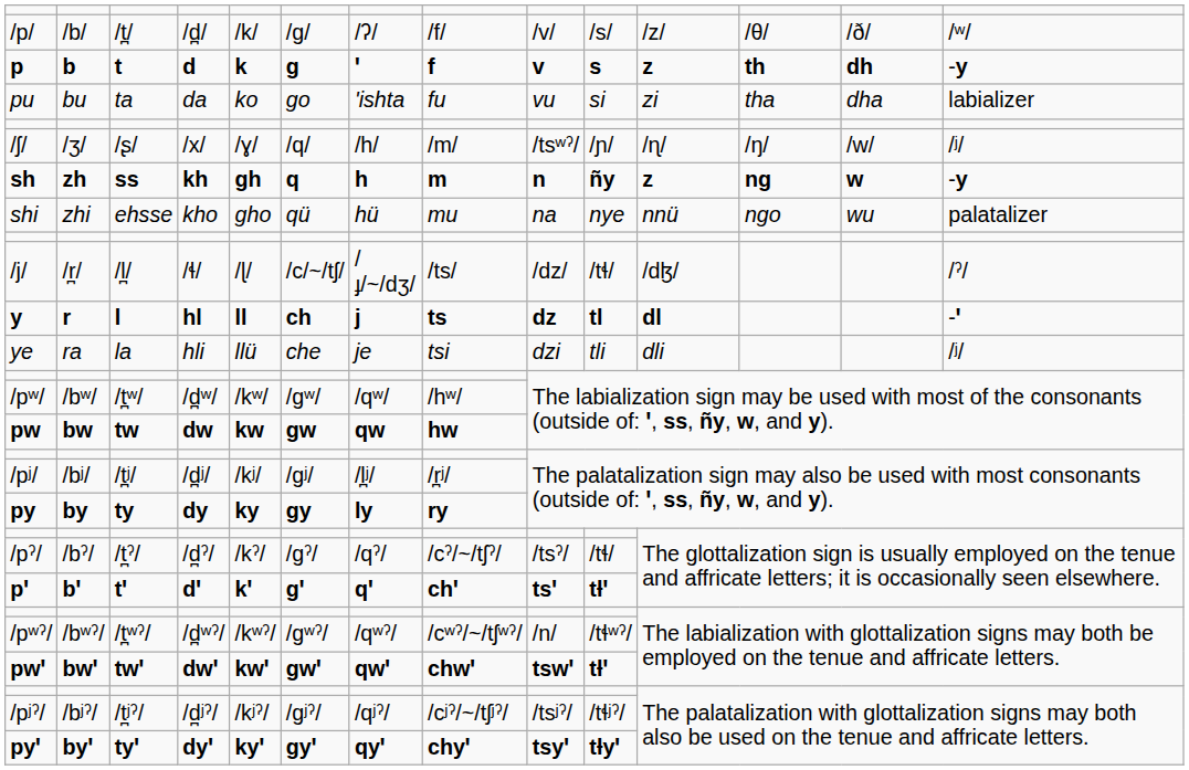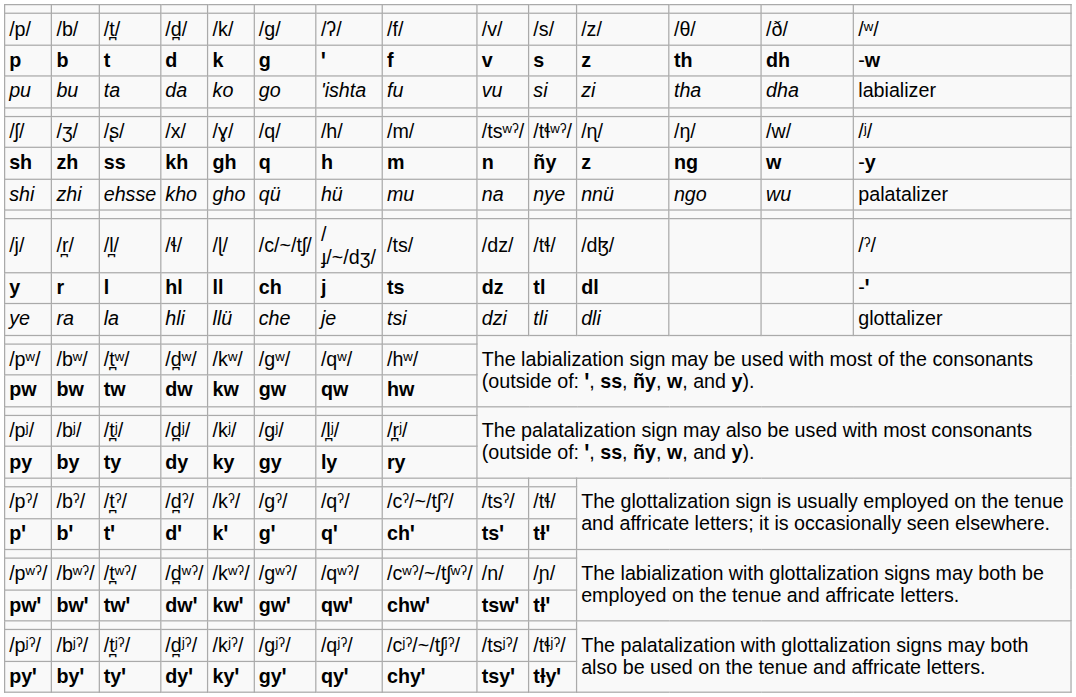 <table class="wikitable">
 <tr>
 <td></td>
 <td></td>
 <td></td>
 <td></td>
 <td></td>
 <td></td>
 <td></td>
 <td></td>
 <td></td>
 <td></td>
 <td></td>
 <td></td>
 <td></td>
 <td></td>
 </tr>
 <tr>
 <td>/p/</td>
 <td>/b/</td>
 <td>/t̪/</td>
 <td>/d̪/</td>
 <td>/k/</td>
 <td>/ɡ/</td>
 <td>/ʔ/</td>
 <td>/f/</td>
 <td>/v/</td>
 <td>/s/</td>
 <td>/z/</td>
 <td>/θ/</td>
 <td>/ð/</td>
 <td>/ʷ/</td>
 </tr>
 <tr>
 <td><strong>p</strong></td>
 <td><strong>b</strong></td>
 <td><strong>t</strong></td>
 <td><strong>d</strong></td>
 <td><strong>k</strong></td>
 <td><strong>g</strong></td>
 <td><strong>ꞌ</strong></td>
 <td><strong>f</strong></td>
 <td><strong>v</strong></td>
 <td><strong>s</strong></td>
 <td><strong>z</strong></td>
 <td><strong>th</strong></td>
 <td><strong>dh</strong></td>
-<td>-<strong>y</strong></td>
+<td>-<strong>w</strong></td>
 </tr>
 <tr>
 <td><em>pu</em></td>
 <td><em>bu</em></td>
 <td><em>ta</em></td>
 <td><em>da</em></td>
 <td><em>ko</em></td>
 <td><em>go</em></td>
 <td><em>'ishta</em></td>
 <td><em>fu</em></td>
 <td><em>vu</em></td>
 <td><em>si</em></td>
 <td><em>zi</em></td>
 <td><em>tha</em></td>
 <td><em>dha</em></td>
 <td>labializer</td>
 </tr>
 <tr>
 <td></td>
 <td></td>
 <td></td>
 <td></td>
 <td></td>
 <td></td>
 <td></td>
 <td></td>
 <td></td>
 <td></td>
 <td></td>
 <td></td>
 <td></td>
 <td></td>
 </tr>
 <tr>
 <td>/ʃ/</td>
 <td>/ʒ/</td>
 <td>/ʂ/</td>
 <td>/x/</td>
 <td>/ɣ/</td>
 <td>/q/</td>
 <td>/h/</td>
 <td>/m/</td>
 <td>/tsʷˀ/</td>
-<td>/ɲ/</td>
+<td>/tɬʷˀ/</td>
 <td>/ɳ/</td>
 <td>/ŋ/</td>
 <td>/w/</td>
 <td>/ʲ/</td>
 </tr>
 <tr>
 <td><strong>sh</strong></td>
 <td><strong>zh</strong></td>
 <td><strong>ss</strong></td>
 <td><strong>kh</strong></td>
 <td><strong>gh</strong></td>
 <td><strong>q</strong></td>
 <td><strong>h</strong></td>
 <td><strong>m</strong></td>
 <td><strong>n</strong></td>
 <td><strong>ñy</strong></td>
 <td><strong>z</strong></td>
 <td><strong>ng</strong></td>
 <td><strong>w</strong></td>
 <td>-<strong>y</strong></td>
 </tr>
 <tr>
 <td><em>shi</em></td>
 <td><em>zhi</em></td>
 <td><em>ehsse</em></td>
 <td><em>kho</em></td>
 <td><em>gho</em></td>
 <td><em>qü</em></td>
 <td><em>hü</em></td>
 <td><em>mu</em></td>
 <td><em>na</em></td>
 <td><em>nye</em></td>
 <td><em>nnü</em></td>
 <td><em>ngo</em></td>
 <td><em>wu</em></td>
 <td>palatalizer</td>
 </tr>
 <tr>
 <td></td>
 <td></td>
 <td></td>
 <td></td>
 <td></td>
 <td></td>
 <td></td>
 <td></td>
 <td></td>
 <td></td>
 <td></td>
 <td></td>
 <td></td>
 <td></td>
 </tr>
 <tr>
 <td>/j/</td>
 <td>/r̪/</td>
 <td>/l̪/</td>
 <td>/ɬ/</td>
 <td>/ɭ/</td>
 <td>/c/~/tʃ/</td>
 <td>/ɟ/~/dʒ/</td>
 <td>/ts/</td>
 <td>/dz/</td>
 <td>/tɬ/</td>
 <td>/dɮ/</td>
 <td></td>
 <td></td>
 <td>/ˀ/</td>
 </tr>
 <tr>
 <td><strong>y</strong></td>
 <td><strong>r</strong></td>
 <td><strong>l</strong></td>
 <td><strong>hl</strong></td>
 <td><strong>ll</strong></td>
 <td><strong>ch</strong></td>
 <td><strong>j</strong></td>
 <td><strong>ts</strong></td>
 <td><strong>dz</strong></td>
 <td><strong>tl</strong></td>
 <td><strong>dl</strong></td>
 <td></td>
 <td></td>
 <td>-<strong>ꞌ</strong></td>
 </tr>
 <tr>
 <td><em>ye</em></td>
 <td><em>ra</em></td>
 <td><em>la</em></td>
 <td><em>hli</em></td>
 <td><em>llü</em></td>
 <td><em>che</em></td>
 <td><em>je</em></td>
 <td><em>tsi</em></td>
 <td><em>dzi</em></td>
 <td><em>tli</em></td>
 <td><em>dli</em></td>
 <td></td>
 <td></td>
-<td>/ʲ/</td>
+<td>glottalizer</td>
 </tr>
 <tr>
 <td></td>
 <td></td>
 <td></td>
 <td></td>
 <td></td>
 <td></td>
 <td></td>
 <td></td>
 <td colspan=6 rowspan=3>The labialization sign may be used with most of the consonants (outside of:  <strong>ꞌ</strong>, <strong>ss</strong>, <strong>ñy</strong>, <strong>w</strong>, and <strong>y</strong>).</td>
 </tr>
 <tr>
 <td>/pʷ/</td>
 <td>/bʷ/</td>
 <td>/t̪ʷ/</td>
 <td>/d̪ʷ/</td>
 <td>/kʷ/</td>
 <td>/ɡʷ/</td>
 <td>/qʷ/</td>
 <td>/hʷ/</td>
 </tr>
 <tr>
 <td><strong>pw</strong></td>
 <td><strong>bw</strong></td>
 <td><strong>tw</strong></td>
 <td><strong>dw</strong></td>
 <td><strong>kw</strong></td>
 <td><strong>gw</strong></td>
 <td><strong>qw</strong></td>
 <td><strong>hw</strong></td>
 </tr>
 <tr>
 <td></td>
 <td></td>
 <td></td>
 <td></td>
 <td></td>
 <td></td>
 <td></td>
 <td></td>
 <td colspan=6 rowspan=3>The palatalization sign may also be used with most consonants (outside of:  <strong>ꞌ</strong>, <strong>ss</strong>, <strong>ñy</strong>, <strong>w</strong>, and <strong>y</strong>).</td>
 </tr>
 <tr>
 <td>/pʲ/</td>
 <td>/bʲ/</td>
 <td>/t̪ʲ/</td>
 <td>/d̪ʲ/</td>
 <td>/kʲ/</td>
 <td>/ɡʲ/</td>
 <td>/l̪ʲ/</td>
 <td>/r̪ʲ/</td>
 </tr>
 <tr>
 <td><strong>py</strong></td>
 <td><strong>by</strong></td>
 <td><strong>ty</strong></td>
 <td><strong>dy</strong></td>
 <td><strong>ky</strong></td>
 <td><strong>gy</strong></td>
 <td><strong>ly</strong></td>
 <td><strong>ry</strong></td>
 </tr>
 <tr>
 <td></td>
 <td></td>
 <td></td>
 <td></td>
 <td></td>
 <td></td>
 <td></td>
 <td></td>
 <td></td>
 <td></td>
 <td colspan=4 rowspan=3>The glottalization sign is usually employed on the tenue and affricate letters; it is occasionally seen elsewhere.</td>
 </tr>
 <tr>
 <td>/pˀ/</td>
 <td>/bˀ/</td>
 <td>/t̪ˀ/</td>
 <td>/d̪ˀ/</td>
 <td>/kˀ/</td>
 <td>/ɡˀ/</td>
 <td>/qˀ/</td>
 <td>/cˀ/~/tʃˀ/</td>
 <td>/tsˀ/</td>
 <td>/tɬ/</td>
 </tr>
 <tr>
 <td><strong>pꞌ</strong></td>
 <td><strong>bꞌ</strong></td>
 <td><strong>tꞌ</strong></td>
 <td><strong>dꞌ</strong></td>
 <td><strong>kꞌ</strong></td>
 <td><strong>gꞌ</strong></td>
 <td><strong>qꞌ</strong></td>
 <td><strong>chꞌ</strong></td>
 <td><strong>tsꞌ</strong></td>
 <td><strong>tƚꞌ</strong></td>
 </tr>
 <tr>
 <td></td>
 <td></td>
 <td></td>
 <td></td>
 <td></td>
 <td></td>
 <td></td>
 <td></td>
 <td></td>
 <td></td>
 <td colspan=4 rowspan=3>The labialization with glottalization signs may both be employed on the tenue and affricate letters.</td>
 </tr>
 <tr>
 <td>/pʷˀ/</td>
 <td>/bʷˀ/</td>
 <td>/t̪ʷˀ/</td>
 <td>/d̪ʷˀ/</td>
 <td>/kʷˀ/</td>
 <td>/ɡʷˀ/</td>
 <td>/qʷˀ/</td>
 <td>/cʷˀ/~/tʃʷˀ/</td>
 <td>/n/</td>
-<td>/tɬʷˀ/</td>
+<td>/ɲ/</td>
 </tr>
 <tr>
 <td><strong>pwꞌ</strong></td>
 <td><strong>bwꞌ</strong></td>
 <td><strong>twꞌ</strong></td>
 <td><strong>dwꞌ</strong></td>
 <td><strong>kwꞌ</strong></td>
 <td><strong>gwꞌ</strong></td>
 <td><strong>qwꞌ</strong></td>
 <td><strong>chwꞌ</strong></td>
 <td><strong>tswꞌ</strong></td>
 <td><strong>tƚꞌ</strong></td>
 </tr>
 <tr>
 <td></td>
 <td></td>
 <td></td>
 <td></td>
 <td></td>
 <td></td>
 <td></td>
 <td></td>
 <td></td>
 <td></td>
 <td colspan=4 rowspan=3>The palatalization with glottalization signs may both also be used on the tenue and affricate letters.</td>
 </tr>
 <tr>
 <td>/pʲˀ/</td>
 <td>/bʲˀ/</td>
 <td>/t̪ʲˀ/</td>
 <td>/d̪ʲˀ/</td>
 <td>/kʲˀ/</td>
 <td>/ɡʲˀ/</td>
 <td>/qʲˀ/</td>
 <td>/cʲˀ/~/tʃʲˀ/</td>
 <td>/tsʲˀ/</td>
 <td>/tɬʲˀ/</td>
 </tr>
 <tr>
 <td><strong>pyꞌ</strong></td>
 <td><strong>byꞌ</strong></td>
 <td><strong>tyꞌ</strong></td>
 <td><strong>dyꞌ</strong></td>
 <td><strong>kyꞌ</strong></td>
 <td><strong>gyꞌ</strong></td>
 <td><strong>qyꞌ</strong></td>
 <td><strong>chyꞌ</strong></td>
 <td><strong>tsyꞌ</strong></td>
 <td><strong>tƚyꞌ</strong></td>
 </tr>
 </table>
